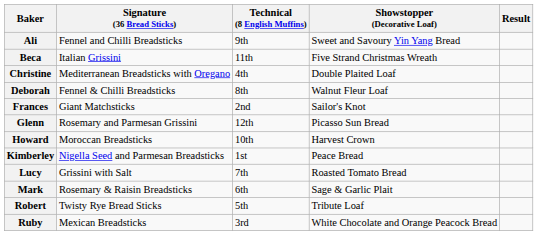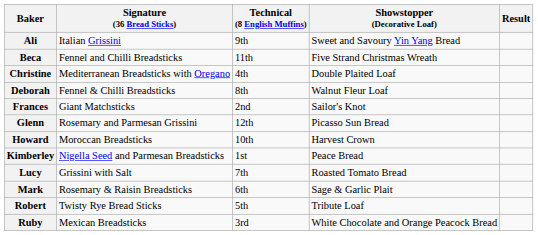 <table class="wikitable sortable col3center sticky-header">
 <tr>
 <th scope="col">Baker</th>
 <th scope="col" class="unsortable">Signature<br><small>(36 <a href='#'>Bread Sticks</a>)</small></th>
 <th scope="col">Technical<br><small>(8 <a href='#'>English Muffins</a>)</small></th>
 <th scope="col" class="unsortable">Showstopper<br><small>(Decorative Loaf)</small></th>
 <th scope="col">Result</th>
 </tr>
 <tr>
 <th scope="row">Ali</th>
-<td>Fennel and Chilli Breadsticks</td>
+<td>Italian <a href='#'>Grissini</a></td>
 <td>9th</td>
 <td>Sweet and Savoury <a href='#'>Yin Yang</a> Bread</td>
 <td></td>
 </tr>
 <tr>
 <th scope="row">Beca</th>
-<td>Italian <a href='#'>Grissini</a></td>
+<td>Fennel and Chilli Breadsticks</td>
 <td>11th</td>
 <td>Five Strand Christmas Wreath</td>
 <td></td>
 </tr>
 <tr>
 <th scope="row">Christine</th>
 <td>Mediterranean Breadsticks with <a href='#'>Oregano</a></td>
 <td>4th</td>
 <td>Double Plaited Loaf</td>
 <td></td>
 </tr>
 <tr>
 <th scope="row">Deborah</th>
 <td>Fennel & Chilli Breadsticks</td>
 <td>8th</td>
 <td>Walnut Fleur Loaf</td>
 <td></td>
 </tr>
 <tr>
 <th scope="row">Frances</th>
 <td>Giant Matchsticks</td>
 <td>2nd</td>
 <td>Sailor's Knot</td>
 <td></td>
 </tr>
 <tr>
 <th scope="row">Glenn</th>
 <td>Rosemary and Parmesan Grissini</td>
 <td>12th</td>
 <td>Picasso Sun Bread</td>
 <td></td>
 </tr>
 <tr>
 <th scope="row">Howard</th>
 <td>Moroccan Breadsticks</td>
 <td>10th</td>
 <td>Harvest Crown</td>
 <td></td>
 </tr>
 <tr>
 <th scope="row">Kimberley</th>
 <td><a href='#'>Nigella Seed</a> and Parmesan Breadsticks</td>
 <td>1st</td>
 <td>Peace Bread</td>
 <td></td>
 </tr>
 <tr>
 <th scope="row">Lucy</th>
 <td>Grissini with Salt</td>
 <td>7th</td>
 <td>Roasted Tomato Bread</td>
 <td></td>
 </tr>
 <tr>
 <th scope="row">Mark</th>
 <td>Rosemary & Raisin Breadsticks</td>
 <td>6th</td>
 <td>Sage & Garlic Plait</td>
 <td></td>
 </tr>
 <tr>
 <th scope="row">Robert</th>
 <td>Twisty Rye Bread Sticks</td>
 <td>5th</td>
 <td>Tribute Loaf</td>
 <td></td>
 </tr>
 <tr>
 <th scope="row">Ruby</th>
 <td>Mexican Breadsticks</td>
 <td>3rd</td>
 <td>White Chocolate and Orange Peacock Bread</td>
 <td></td>
 </tr>
 </table>
